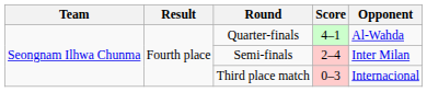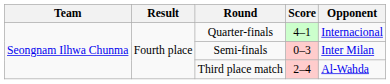 <table class="wikitable" style="text-align:center">
 <tr>
 <th>Team</th>
 <th>Result</th>
 <th>Round</th>
 <th>Score</th>
 <th>Opponent</th>
 </tr>
 <tr>
 <td rowspan="3"><a href='#'>Seongnam Ilhwa Chunma</a></td>
 <td rowspan="3">Fourth place</td>
 <td>Quarter-finals</td>
 <td bgcolor="#cfc">4–1</td>
-<td align="left"> <a href='#'>Al-Wahda</a></td>
+<td align="left"> <a href='#'>Internacional</a></td>
 </tr>
 <tr>
 <td>Semi-finals</td>
-<td bgcolor="#fcc">2–4</td>
+<td bgcolor="#fcc">0–3</td>
 <td align="left"> <a href='#'>Inter Milan</a></td>
 </tr>
 <tr>
 <td>Third place match</td>
-<td bgcolor="#fcc">0–3</td>
-<td align="left"> <a href='#'>Internacional</a></td>
+<td bgcolor="#fcc">2–4</td>
+<td align="left"> <a href='#'>Al-Wahda</a></td>
 </tr>
 </table>
